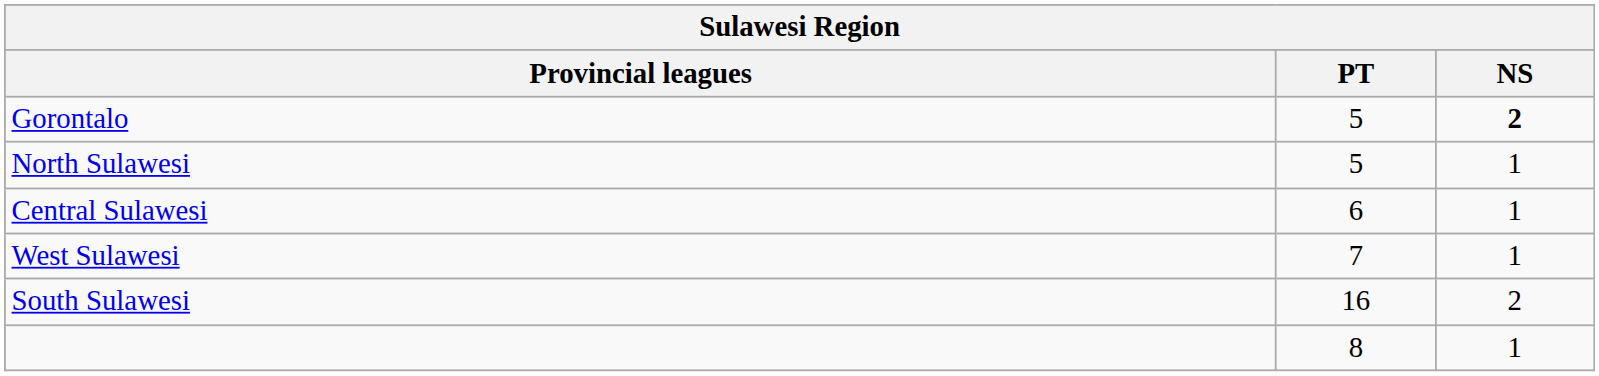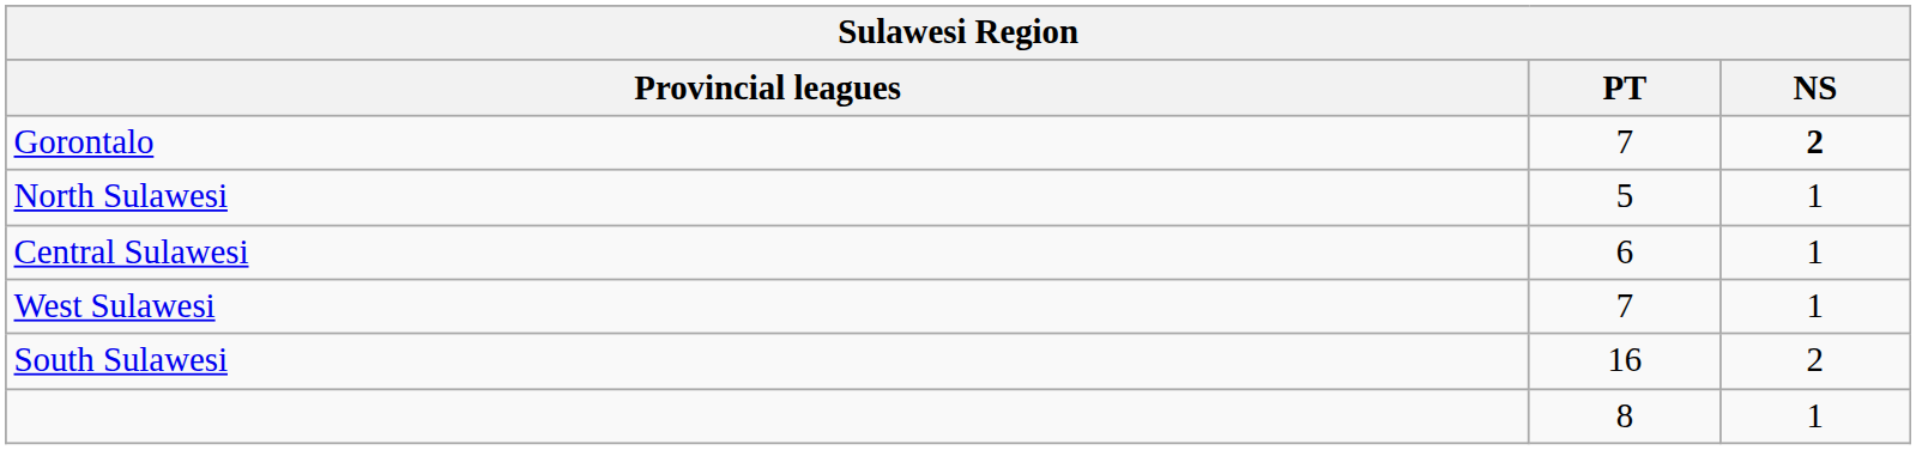 <table class="wikitable sortable" style="width:100%;">
 <tr>
 <th colspan="3"><strong>Sulawesi Region</strong></th>
 </tr>
 <tr>
 <th style="width:80%;">Provincial leagues</th>
 <th style="width:10%;">PT</th>
 <th style="width:10%;">NS</th>
 </tr>
 <tr>
 <td> <a href='#'>Gorontalo</a></td>
-<td align=center>5</td>
+<td align=center>7</td>
 <td align=center><strong>2</strong></td>
 </tr>
 <tr>
 <td> <a href='#'>North Sulawesi</a></td>
 <td align=center>5</td>
 <td align=center>1</td>
 </tr>
 <tr>
 <td> <a href='#'>Central Sulawesi</a></td>
 <td align=center>6</td>
 <td align=center>1</td>
 </tr>
 <tr>
 <td> <a href='#'>West Sulawesi</a></td>
 <td align=center>7</td>
 <td align=center>1</td>
 </tr>
 <tr>
 <td> <a href='#'>South Sulawesi</a></td>
 <td align=center>16</td>
 <td align=center>2</td>
 </tr>
 <tr>
 <td></td>
 <td align=center>8</td>
 <td align=center>1</td>
 </tr>
 </table>
